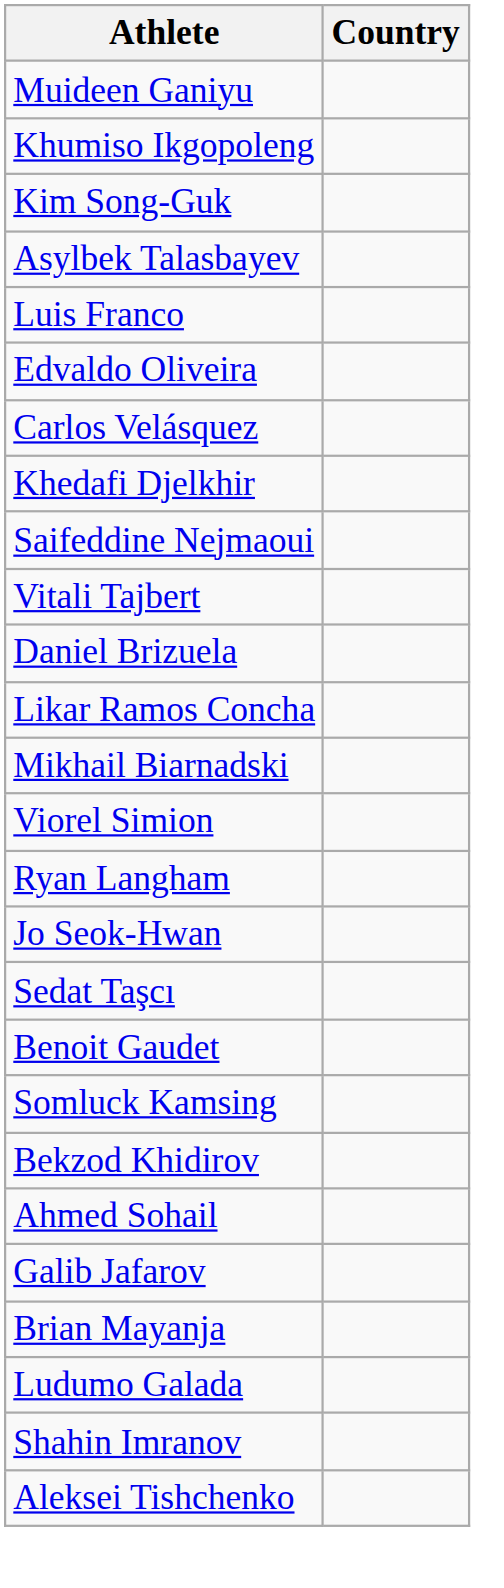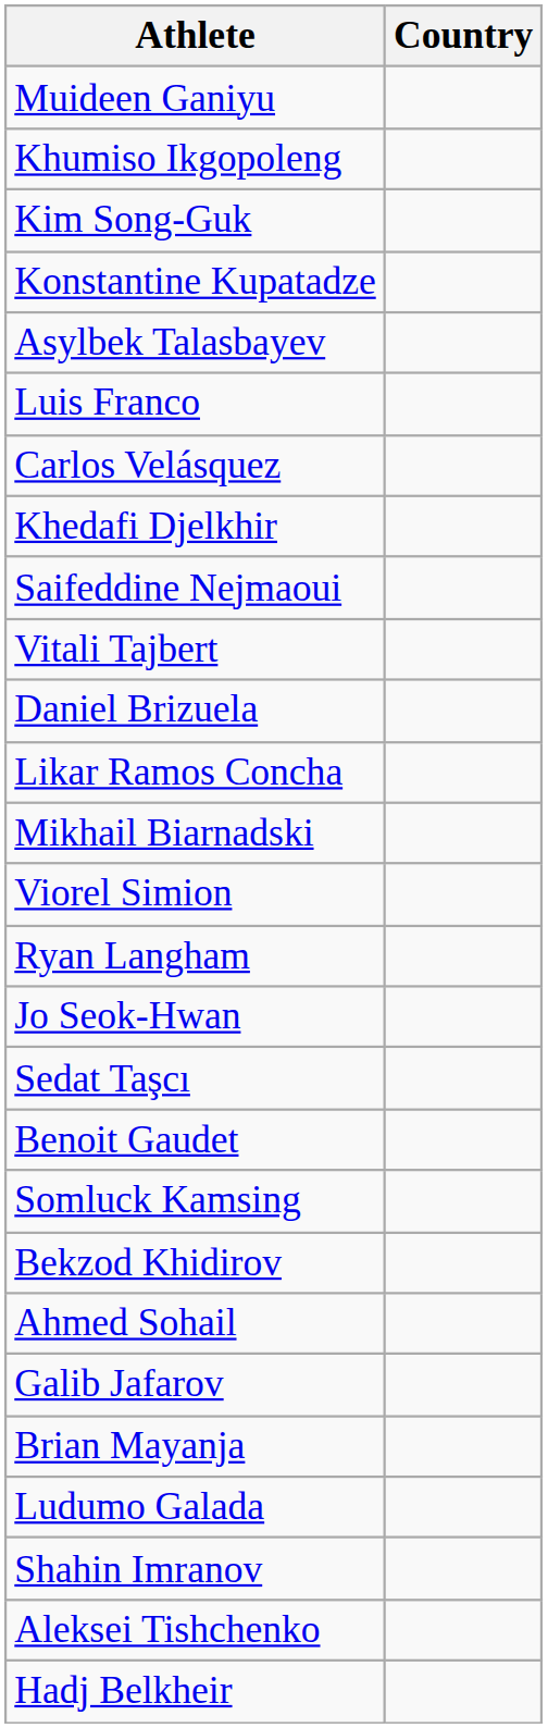 <table class="wikitable sortable" style="text-align:center">
 <tr>
 <th>Athlete</th>
 <th>Country</th>
 </tr>
 <tr>
 <td align="left"><a href='#'>Muideen Ganiyu</a></td>
 <td></td>
 </tr>
 <tr>
 <td align="left"><a href='#'>Khumiso Ikgopoleng</a></td>
 <td></td>
 </tr>
 <tr>
 <td align="left"><a href='#'>Kim Song-Guk</a></td>
 <td></td>
 </tr>
 <tr>
+<td align="left"><a href='#'>Konstantine Kupatadze</a></td>
+<td></td>
+</tr>
+<tr>
 <td align="left"><a href='#'>Asylbek Talasbayev</a></td>
 <td></td>
 </tr>
 <tr>
 <td align="left"><a href='#'>Luis Franco</a></td>
-<td></td>
-</tr>
-<tr>
-<td align="left"><a href='#'>Edvaldo Oliveira</a></td>
 <td></td>
 </tr>
 <tr>
 <td align="left"><a href='#'>Carlos Velásquez</a></td>
 <td></td>
 </tr>
 <tr>
 <td align="left"><a href='#'>Khedafi Djelkhir</a></td>
 <td></td>
 </tr>
 <tr>
 <td align="left"><a href='#'>Saifeddine Nejmaoui</a></td>
 <td></td>
 </tr>
 <tr>
 <td align="left"><a href='#'>Vitali Tajbert</a></td>
 <td></td>
 </tr>
 <tr>
 <td align="left"><a href='#'>Daniel Brizuela</a></td>
 <td></td>
 </tr>
 <tr>
 <td align="left"><a href='#'>Likar Ramos Concha</a></td>
 <td></td>
 </tr>
 <tr>
 <td align="left"><a href='#'>Mikhail Biarnadski</a></td>
 <td></td>
 </tr>
 <tr>
 <td align="left"><a href='#'>Viorel Simion</a></td>
 <td></td>
 </tr>
 <tr>
 <td align="left"><a href='#'>Ryan Langham</a></td>
 <td></td>
 </tr>
 <tr>
 <td align="left"><a href='#'>Jo Seok-Hwan</a></td>
 <td></td>
 </tr>
 <tr>
 <td align="left"><a href='#'>Sedat Taşcı </a></td>
 <td></td>
 </tr>
 <tr>
 <td align="left"><a href='#'>Benoit Gaudet</a></td>
 <td></td>
 </tr>
 <tr>
 <td align="left"><a href='#'>Somluck Kamsing</a></td>
 <td></td>
 </tr>
 <tr>
 <td align="left"><a href='#'>Bekzod Khidirov</a></td>
 <td></td>
 </tr>
 <tr>
 <td align="left"><a href='#'>Ahmed Sohail</a></td>
 <td></td>
 </tr>
 <tr>
 <td align="left"><a href='#'>Galib Jafarov</a></td>
 <td></td>
 </tr>
 <tr>
 <td align="left"><a href='#'>Brian Mayanja</a></td>
 <td></td>
 </tr>
 <tr>
 <td align="left"><a href='#'>Ludumo Galada</a></td>
 <td></td>
 </tr>
 <tr>
 <td align="left"><a href='#'>Shahin Imranov</a></td>
 <td></td>
 </tr>
 <tr>
 <td align="left"><a href='#'>Aleksei Tishchenko</a></td>
 <td></td>
 </tr>
+<tr>
+<td align="left"><a href='#'>Hadj Belkheir</a></td>
+<td></td>
+</tr>
 </table>
